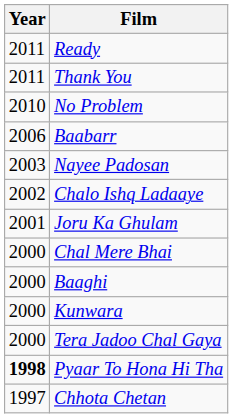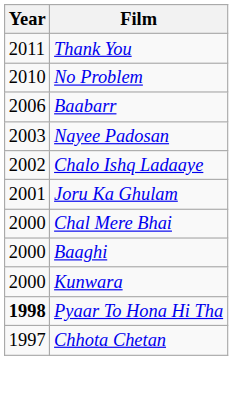 <table class="wikitable">
 <tr>
 <th>Year</th>
 <th>Film</th>
-</tr>
-<tr>
-<td>2011</td>
-<td><em><a href='#'>Ready</a></em></td>
 </tr>
 <tr>
 <td>2011</td>
 <td><em><a href='#'>Thank You</a></em></td>
 </tr>
 <tr>
 <td>2010</td>
 <td><em><a href='#'>No Problem</a></em></td>
 </tr>
 <tr>
 <td>2006</td>
 <td><em><a href='#'>Baabarr</a></em></td>
 </tr>
 <tr>
 <td>2003</td>
 <td><em><a href='#'>Nayee Padosan</a></em></td>
 </tr>
 <tr>
 <td>2002</td>
 <td><em><a href='#'>Chalo Ishq Ladaaye</a></em></td>
 </tr>
 <tr>
 <td>2001</td>
 <td><em><a href='#'>Joru Ka Ghulam</a></em></td>
 </tr>
 <tr>
 <td>2000</td>
 <td><em><a href='#'>Chal Mere Bhai</a></em></td>
 </tr>
 <tr>
 <td>2000</td>
 <td><em><a href='#'>Baaghi</a></em></td>
 </tr>
 <tr>
 <td>2000</td>
 <td><em><a href='#'>Kunwara</a></em></td>
 </tr>
 <tr>
-<td>2000</td>
-<td><em><a href='#'>Tera Jadoo Chal Gaya</a></em></td>
-</tr>
-<tr>
 <td><strong>1998</strong></td>
 <td><em><a href='#'>Pyaar To Hona Hi Tha</a></em></td>
 </tr>
 <tr>
 <td>1997</td>
 <td><em><a href='#'>Chhota Chetan</a></em></td>
 </tr>
 </table>
